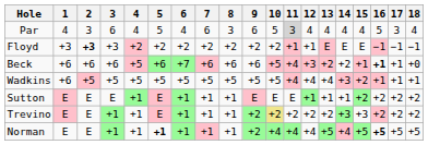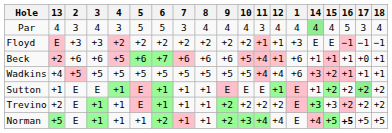 <table class="wikitable" style="text-align:center">
 <tr>
 <th>Hole</th>
-<th> 1 </th>
+<th>13</th>
 <th> 2 </th>
 <th> 3 </th>
 <th> 4 </th>
 <th> 5 </th>
 <th> 6 </th>
 <th> 7 </th>
 <th> 8 </th>
 <th> 9 </th>
 <th>10</th>
 <th>11</th>
 <th>12</th>
-<th>13</th>
+<th> 1 </th>
 <th>14</th>
 <th>15</th>
 <th>16</th>
 <th>17</th>
 <th>18</th>
 </tr>
 <tr>
 <td>Par</td>
 <td>4</td>
 <td>3</td>
-<td>6</td>
 <td>4</td>
+<td>3</td>
 <td>5</td>
-<td>4</td>
-<td>6</td>
+<td>5</td>
 <td>3</td>
-<td>6</td>
-<td>5</td>
-<td style="background: lightgrey;">3</td>
 <td>4</td>
 <td>4</td>
 <td>4</td>
+<td>3</td>
+<td>4</td>
+<td>4</td>
+<td style="background: lightgreen;">4</td>
 <td>4</td>
 <td>5</td>
 <td>3</td>
 <td>4</td>
 </tr>
 <tr>
 <td align=left> Floyd</td>
+<td style="background: Pink;">E</td>
 <td>+3</td>
-<td><strong>+3</strong></td>
 <td>+3</td>
 <td style="background: Pink;">+2</td>
 <td>+2</td>
 <td>+2</td>
 <td>+2</td>
 <td>+2</td>
 <td>+2</td>
 <td>+2</td>
 <td style="background: Pink;">+1</td>
 <td>+1</td>
-<td style="background: Pink;">E</td>
+<td>+3</td>
 <td>E</td>
 <td>E</td>
 <td style="background: Pink;">−1</td>
 <td>−1</td>
 <td>−1</td>
 </tr>
 <tr>
 <td align=left> Beck</td>
-<td>+6</td>
+<td style="background: Pink;">+2</td>
 <td>+6</td>
 <td>+6</td>
 <td style="background: Pink;">+5</td>
 <td style="background: PaleGreen;">+6</td>
 <td style="background: PaleGreen;">+7</td>
 <td style="background: Pink;">+6</td>
 <td>+6</td>
 <td>+6</td>
 <td style="background: Pink;">+5</td>
 <td style="background: Pink;">+4</td>
-<td style="background: Pink;">+3</td>
-<td style="background: Pink;">+2</td>
-<td>+2</td>
 <td style="background: Pink;">+1</td>
-<td><strong>+1</strong></td>
+<td>+6</td>
+<td>+1</td>
+<td style="background: Pink;">+1</td>
 <td>+1</td>
 <td>+0</td>
+<td>+1</td>
 </tr>
 <tr>
 <td align=left> Wadkins</td>
-<td>+6</td>
+<td>+4</td>
 <td style="background: Pink;">+5</td>
 <td>+5</td>
 <td>+5</td>
 <td>+5</td>
 <td>+5</td>
 <td>+5</td>
 <td>+5</td>
 <td>+5</td>
 <td>+5</td>
 <td style="background: Pink;">+4</td>
 <td>+4</td>
-<td>+4</td>
+<td>+6</td>
 <td style="background: Pink;">+3</td>
 <td style="background: Pink;">+2</td>
 <td style="background: Pink;">+1</td>
 <td>+1</td>
 <td>+1</td>
 </tr>
 <tr>
 <td align=left> Sutton</td>
-<td style="background: Pink;">E</td>
+<td>+1</td>
 <td>E</td>
 <td>E</td>
 <td style="background: PaleGreen;">+1</td>
 <td style="background: Pink;">E</td>
 <td style="background: PaleGreen;">+1</td>
 <td>+1</td>
 <td>+1</td>
 <td style="background: Pink;">E</td>
 <td>E</td>
 <td>E</td>
 <td style="background: PaleGreen;">+1</td>
-<td>+1</td>
+<td style="background: Pink;">E</td>
 <td>+1</td>
 <td style="background: PaleGreen;">+2</td>
 <td>+2</td>
-<td>+2</td>
+<td style="background: lightgreen;">+2</td>
 <td>+2</td>
 </tr>
 <tr>
 <td align=left> Trevino</td>
-<td style="background: Pink;">E</td>
+<td>+2</td>
 <td>E</td>
 <td style="background: PaleGreen;">+1</td>
 <td>+1</td>
 <td style="background: Pink;">E</td>
 <td style="background: PaleGreen;">+1</td>
 <td>+1</td>
 <td>+1</td>
 <td style="background: PaleGreen;">+2</td>
-<td style="background: khaki;">+2</td>
 <td>+2</td>
 <td>+2</td>
 <td>+2</td>
+<td style="background: Pink;">E</td>
 <td style="background: PaleGreen;">+3</td>
 <td>+3</td>
 <td style="background: Pink;">+2</td>
 <td>+2</td>
 <td>+2</td>
 </tr>
 <tr>
 <td align=left> Norman</td>
-<td>E</td>
+<td style="background: PaleGreen;">+5</td>
 <td>E</td>
 <td style="background: PaleGreen;">+1</td>
 <td>+1</td>
-<td><strong>+1</strong></td>
-<td style="background: PaleGreen;">+1</td>
+<td>+1</td>
+<td style="background: PaleGreen;">+2</td>
 <td style="background: Pink;">+1</td>
 <td>+1</td>
 <td style="background: PaleGreen;">+2</td>
-<td style="background: PaleGreen;">+4</td>
+<td style="background: PaleGreen;">+3</td>
 <td style="background: PaleGreen;">+4</td>
 <td>+4</td>
-<td style="background: PaleGreen;">+5</td>
+<td>E</td>
 <td style="background: Pink;">+4</td>
 <td style="background: PaleGreen;">+5</td>
 <td><strong>+5</strong></td>
 <td>+5</td>
 <td>+5</td>
 </tr>
 </table>
